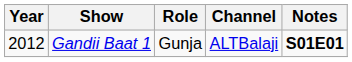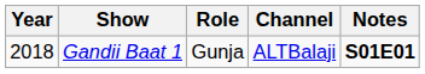 <table class="wikitable sortable">
 <tr>
 <th>Year</th>
 <th>Show</th>
 <th>Role</th>
 <th>Channel</th>
 <th>Notes</th>
 </tr>
 <tr>
-<td>2012</td>
+<td>2018</td>
 <td><em><a href='#'>Gandii Baat 1</a></em></td>
 <td>Gunja</td>
 <td><a href='#'>ALTBalaji</a></td>
 <td><strong>S01E01</strong></td>
 </tr>
 <tr>
 </tr>
 </table>
